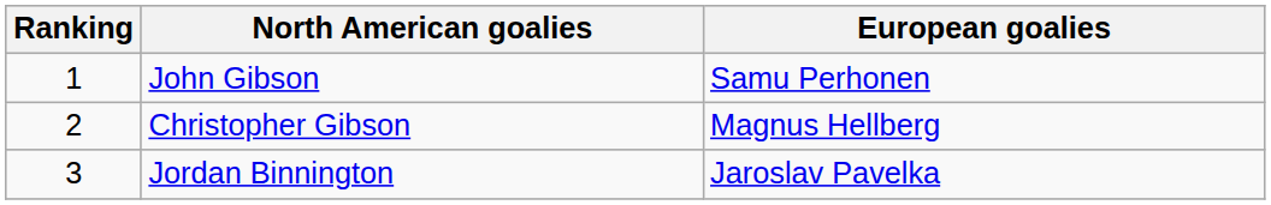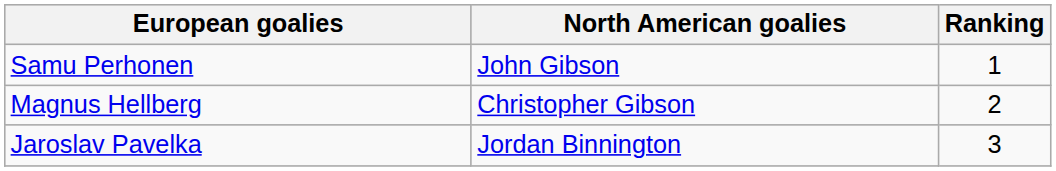 <table class="wikitable">
 <tr>
+<th style="width:18em;">European goalies</th>
+<th style="width:18em;">North American goalies</th>
 <th style="width:4em;">Ranking</th>
-<th style="width:18em;">North American goalies</th>
-<th style="width:18em;">European goalies</th>
 </tr>
 <tr>
+<td> <a href='#'>Samu Perhonen</a></td>
+<td> <a href='#'>John Gibson</a></td>
 <td style="text-align:center;">1</td>
-<td> <a href='#'>John Gibson</a></td>
-<td> <a href='#'>Samu Perhonen</a></td>
 </tr>
 <tr>
+<td> <a href='#'>Magnus Hellberg</a></td>
+<td> <a href='#'>Christopher Gibson</a></td>
 <td style="text-align:center;">2</td>
-<td> <a href='#'>Christopher Gibson</a></td>
-<td> <a href='#'>Magnus Hellberg</a></td>
 </tr>
 <tr>
+<td> <a href='#'>Jaroslav Pavelka</a></td>
+<td> <a href='#'>Jordan Binnington</a></td>
 <td style="text-align:center;">3</td>
-<td> <a href='#'>Jordan Binnington</a></td>
-<td> <a href='#'>Jaroslav Pavelka</a></td>
 </tr>
 </table>
